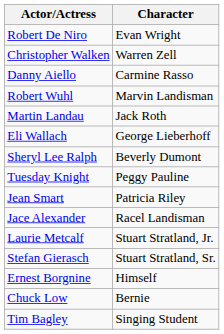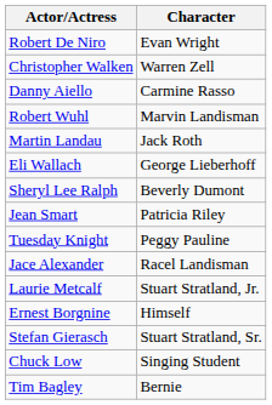 <table class="wikitable">
 <tr>
 <th>Actor/Actress</th>
 <th>Character</th>
 </tr>
 <tr>
 <td><a href='#'>Robert De Niro</a></td>
 <td>Evan Wright</td>
 </tr>
 <tr>
 <td><a href='#'>Christopher Walken</a></td>
 <td>Warren Zell</td>
 </tr>
 <tr>
 <td><a href='#'>Danny Aiello</a></td>
 <td>Carmine Rasso</td>
 </tr>
 <tr>
 <td><a href='#'>Robert Wuhl</a></td>
 <td>Marvin Landisman</td>
 </tr>
 <tr>
 <td><a href='#'>Martin Landau</a></td>
 <td>Jack Roth</td>
 </tr>
 <tr>
 <td><a href='#'>Eli Wallach</a></td>
 <td>George Lieberhoff</td>
 </tr>
 <tr>
 <td><a href='#'>Sheryl Lee Ralph</a></td>
 <td>Beverly Dumont</td>
 </tr>
 <tr>
+<td><a href='#'>Jean Smart</a></td>
+<td>Patricia Riley</td>
+</tr>
+<tr>
 <td><a href='#'>Tuesday Knight</a></td>
 <td>Peggy Pauline</td>
-</tr>
-<tr>
-<td><a href='#'>Jean Smart</a></td>
-<td>Patricia Riley</td>
 </tr>
 <tr>
 <td><a href='#'>Jace Alexander</a></td>
 <td>Racel Landisman</td>
 </tr>
 <tr>
 <td><a href='#'>Laurie Metcalf</a></td>
 <td>Stuart Stratland, Jr.</td>
 </tr>
 <tr>
+<td><a href='#'>Ernest Borgnine</a></td>
+<td>Himself</td>
+</tr>
+<tr>
 <td><a href='#'>Stefan Gierasch</a></td>
 <td>Stuart Stratland, Sr.</td>
 </tr>
 <tr>
-<td><a href='#'>Ernest Borgnine</a></td>
-<td>Himself</td>
-</tr>
-<tr>
 <td><a href='#'>Chuck Low</a></td>
-<td>Bernie</td>
+<td>Singing Student</td>
 </tr>
 <tr>
 <td><a href='#'>Tim Bagley</a></td>
-<td>Singing Student</td>
+<td>Bernie</td>
 </tr>
 </table>
